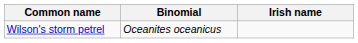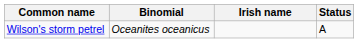 <table width=60% class="wikitable">
 <tr>
 <th width=32%>Common name</th>
 <th width=32%>Binomial</th>
 <th width=32%>Irish name</th>
+<th width=4%>Status</th>
 </tr>
 <tr>
 <td><a href='#'>Wilson's storm petrel</a></td>
 <td><em>Oceanites oceanicus</em></td>
 <td></td>
+<td>A</td>
 </tr>
 </table>
